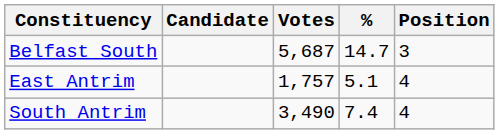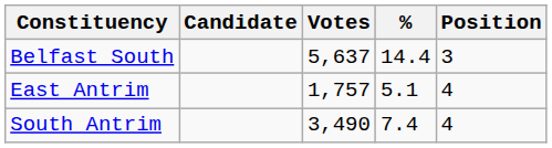 <table class="wikitable sortable">
 <tr>
 <th>Constituency</th>
 <th>Candidate</th>
 <th>Votes</th>
 <th>%</th>
 <th>Position</th>
 </tr>
 <tr>
 <td><a href='#'>Belfast South</a></td>
 <td></td>
-<td>5,687</td>
-<td>14.7</td>
+<td>5,637</td>
+<td>14.4</td>
 <td>3</td>
 </tr>
 <tr>
 <td><a href='#'>East Antrim</a></td>
 <td></td>
 <td>1,757</td>
 <td>5.1</td>
 <td>4</td>
 </tr>
 <tr>
 <td><a href='#'>South Antrim</a></td>
 <td></td>
 <td>3,490</td>
 <td>7.4</td>
 <td>4</td>
 </tr>
 </table>
